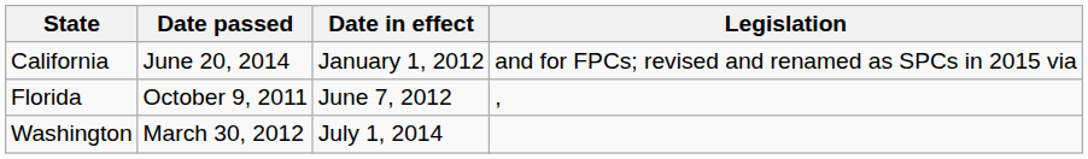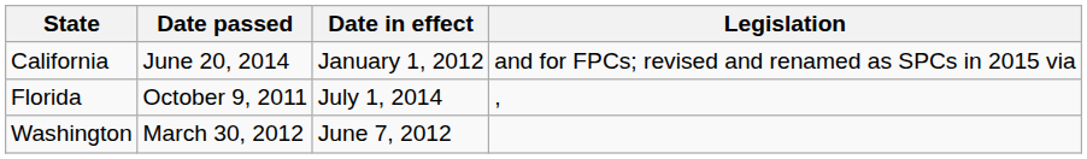 <table class="wikitable sortable mw-datatable static-row-numbers sticky-table-head sticky-table-col1" style="text-align: left">
 <tr>
 <th>State</th>
 <th>Date passed</th>
 <th>Date in effect</th>
 <th>Legislation</th>
 </tr>
 <tr>
 <td>California</td>
 <td>June 20, 2014</td>
 <td>January 1, 2012</td>
 <td> and  for FPCs; revised and renamed as SPCs in 2015 via </td>
 </tr>
 <tr>
 <td>Florida</td>
 <td>October 9, 2011</td>
-<td>June 7, 2012</td>
+<td>July 1, 2014</td>
 <td>, </td>
 </tr>
 <tr>
 <td>Washington</td>
 <td>March 30, 2012</td>
-<td>July 1, 2014</td>
+<td>June 7, 2012</td>
 <td> </td>
 </tr>
 </table>
